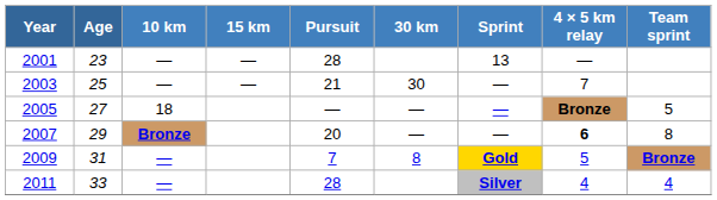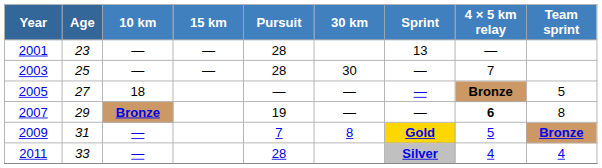 <table class="wikitable" style="font-size:95%; text-align:center; border:grey solid 1px; border-collapse:collapse; background:#ffffff;">
 <tr>
 <th style="background-color:#369; color:white; width:60px;"> Year </th>
 <th style="background-color:#369; color:white; width:40px;"> Age </th>
 <th style="background-color:#4180be; color:white; width:75px;"> 10 km </th>
 <th style="background-color:#4180be; color:white; width:75px;"> 15 km </th>
 <th style="background-color:#4180be; color:white; width:75px;"> Pursuit </th>
 <th style="background-color:#4180be; color:white; width:75px;"> 30 km </th>
 <th style="background-color:#4180be; color:white; width:75px;"> Sprint </th>
 <th style="background-color:#4180be; color:white; width:75px;"> 4 × 5 km <br> relay </th>
 <th style="background-color:#4180be; color:white; width:75px;"> Team <br> sprint </th>
 </tr>
 <tr>
 <td><a href='#'>2001</a></td>
 <td><em>23</em></td>
 <td>—</td>
 <td>—</td>
 <td>28</td>
 <td></td>
 <td>13</td>
 <td>—</td>
 <td></td>
 </tr>
 <tr>
 <td><a href='#'>2003</a></td>
 <td><em>25</em></td>
 <td>—</td>
 <td>—</td>
-<td>21</td>
+<td>28</td>
 <td>30</td>
 <td>—</td>
 <td>7</td>
 <td></td>
 </tr>
 <tr>
 <td><a href='#'>2005</a></td>
 <td><em>27</em></td>
 <td>18</td>
 <td></td>
 <td>—</td>
 <td>—</td>
 <td><a href='#'>—</a></td>
 <td bgcolor="cc9966"><strong>Bronze</strong></td>
 <td>5</td>
 </tr>
 <tr>
 <td><a href='#'>2007</a></td>
 <td><em>29</em></td>
 <td bgcolor="cc9966"><a href='#'><strong>Bronze</strong></a></td>
 <td></td>
-<td>20</td>
+<td>19</td>
 <td>—</td>
 <td>—</td>
 <td><strong>6</strong></td>
 <td>8</td>
 </tr>
 <tr>
 <td><a href='#'>2009</a></td>
 <td><em>31</em></td>
 <td><a href='#'>—</a></td>
 <td></td>
 <td><a href='#'>7</a></td>
 <td><a href='#'>8</a></td>
 <td style="background:gold;"><a href='#'><strong>Gold</strong></a></td>
 <td><a href='#'>5</a></td>
 <td bgcolor="cc9966"><a href='#'><strong>Bronze</strong></a></td>
 </tr>
 <tr>
 <td><a href='#'>2011</a></td>
 <td><em>33</em></td>
 <td><a href='#'>—</a></td>
 <td></td>
 <td><a href='#'>28</a></td>
 <td><a href='#'></a></td>
 <td style="background:silver;"><a href='#'><strong>Silver</strong></a></td>
 <td><a href='#'>4</a></td>
 <td><a href='#'>4</a></td>
 </tr>
 <tr>
 </tr>
 </table>
